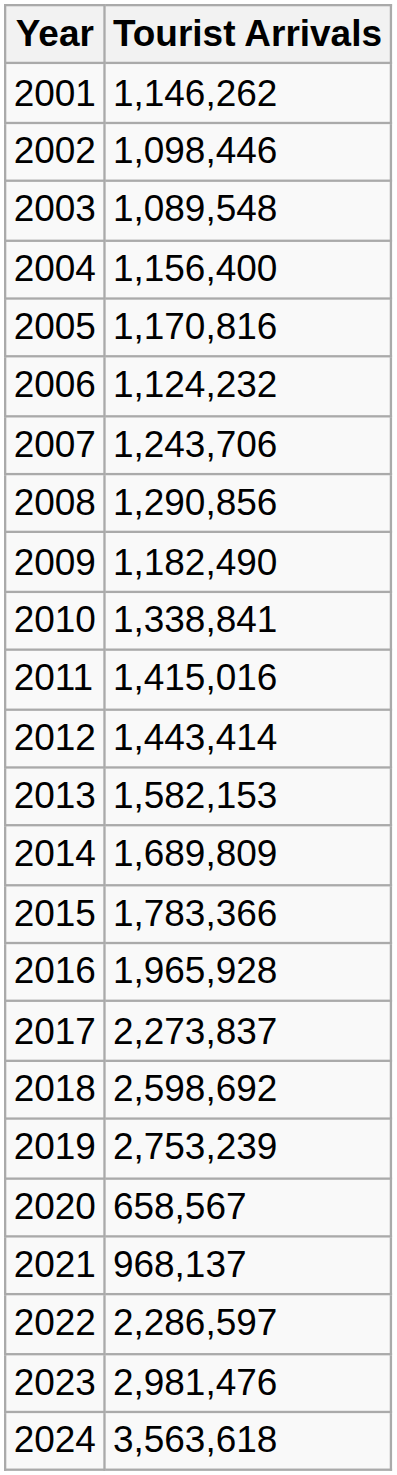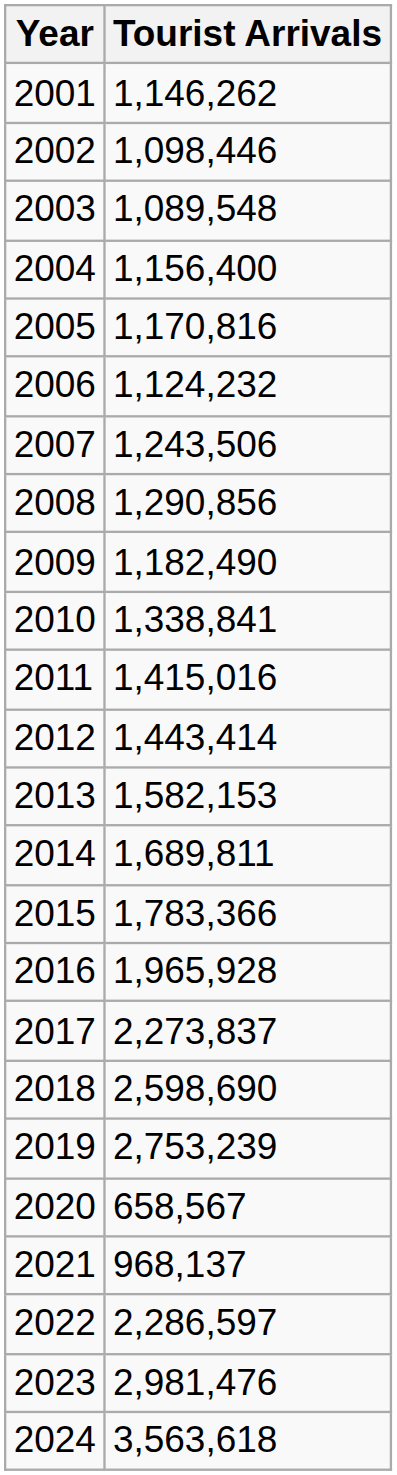 <table class="wikitable sortable">
 <tr>
 <th>Year</th>
 <th>Tourist Arrivals</th>
 </tr>
 <tr>
 <td>2001</td>
 <td>1,146,262</td>
 </tr>
 <tr>
 <td>2002</td>
 <td>1,098,446</td>
 </tr>
 <tr>
 <td>2003</td>
 <td>1,089,548</td>
 </tr>
 <tr>
 <td>2004</td>
 <td>1,156,400</td>
 </tr>
 <tr>
 <td>2005</td>
 <td>1,170,816</td>
 </tr>
 <tr>
 <td>2006</td>
 <td>1,124,232</td>
 </tr>
 <tr>
 <td>2007</td>
-<td>1,243,706</td>
+<td>1,243,506</td>
 </tr>
 <tr>
 <td>2008</td>
 <td>1,290,856</td>
 </tr>
 <tr>
 <td>2009</td>
 <td>1,182,490</td>
 </tr>
 <tr>
 <td>2010</td>
 <td>1,338,841</td>
 </tr>
 <tr>
 <td>2011</td>
 <td>1,415,016</td>
 </tr>
 <tr>
 <td>2012</td>
 <td>1,443,414</td>
 </tr>
 <tr>
 <td>2013</td>
 <td>1,582,153</td>
 </tr>
 <tr>
 <td>2014</td>
-<td>1,689,809</td>
+<td>1,689,811</td>
 </tr>
 <tr>
 <td>2015</td>
 <td>1,783,366</td>
 </tr>
 <tr>
 <td>2016</td>
 <td>1,965,928</td>
 </tr>
 <tr>
 <td>2017</td>
 <td>2,273,837</td>
 </tr>
 <tr>
 <td>2018</td>
-<td>2,598,692</td>
+<td>2,598,690</td>
 </tr>
 <tr>
 <td>2019</td>
 <td>2,753,239</td>
 </tr>
 <tr>
 <td>2020</td>
 <td>658,567</td>
 </tr>
 <tr>
 <td>2021</td>
 <td>968,137</td>
 </tr>
 <tr>
 <td>2022</td>
 <td>2,286,597</td>
 </tr>
 <tr>
 <td>2023</td>
 <td>2,981,476</td>
 </tr>
 <tr>
 <td>2024</td>
 <td>3,563,618</td>
 </tr>
 </table>
